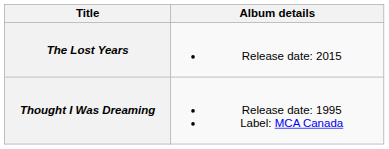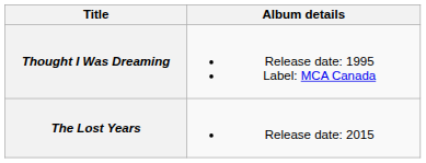 <table class="wikitable plainrowheaders" style="text-align:center;">
 <tr>
 <th style="width:14em;">Title</th>
 <th style="width:18em;">Album details</th>
 </tr>
 <tr>
+<th scope="row"><em>Thought I Was Dreaming</em></th>
+<td><br><ul><li>Release date: 1995</li><li>Label: <a href='#'>MCA Canada</a></li></ul></td>
+</tr>
+<tr>
 <th scope="row"><em>The Lost Years</em></th>
 <td><br><ul><li>Release date: 2015</li></ul></td>
 </tr>
-<tr>
-<th scope="row"><em>Thought I Was Dreaming</em></th>
-<td><br><ul><li>Release date: 1995</li><li>Label: <a href='#'>MCA Canada</a></li></ul></td>
-</tr>
 </table>
